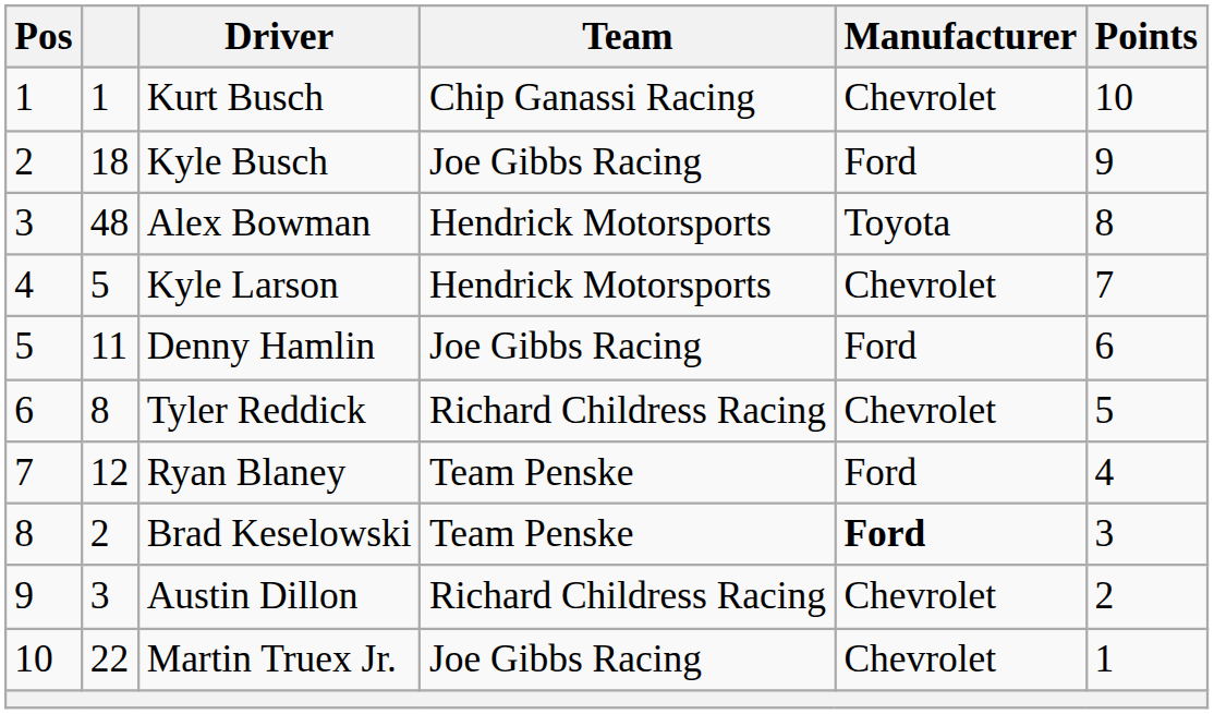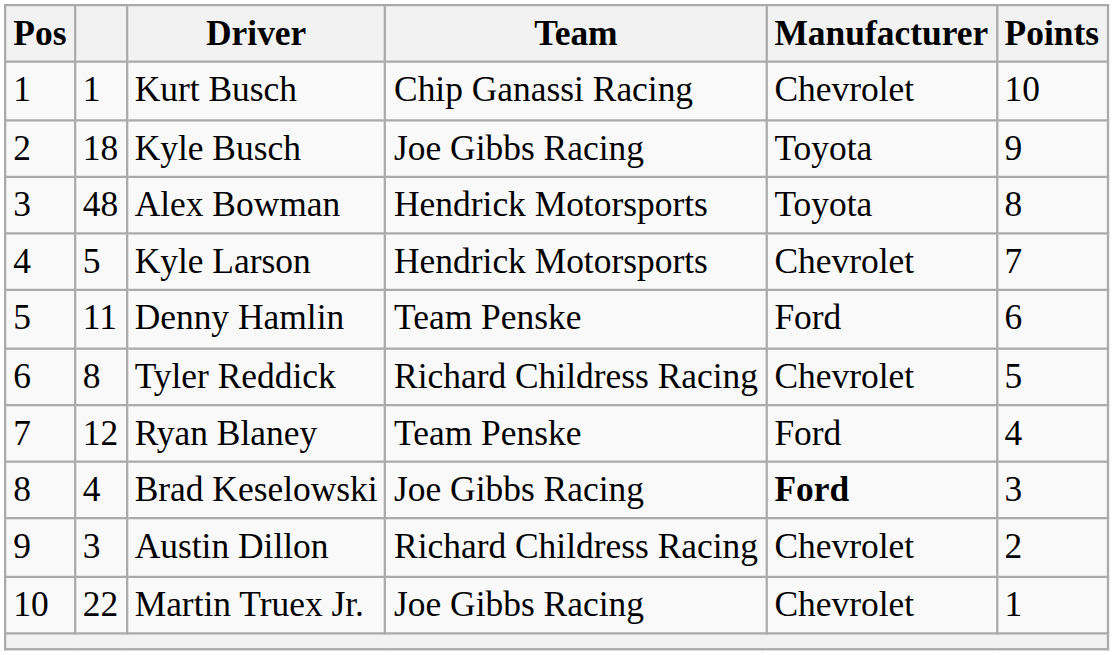 <table class="wikitable" style="font-size:98%">
 <tr>
 <th>Pos</th>
 <th></th>
 <th>Driver</th>
 <th>Team</th>
 <th>Manufacturer</th>
 <th>Points</th>
 </tr>
 <tr>
 <td>1</td>
 <td>1</td>
 <td>Kurt Busch</td>
 <td>Chip Ganassi Racing</td>
 <td>Chevrolet</td>
 <td>10</td>
 </tr>
 <tr>
 <td>2</td>
 <td>18</td>
 <td>Kyle Busch</td>
 <td>Joe Gibbs Racing</td>
-<td>Ford</td>
+<td>Toyota</td>
 <td>9</td>
 </tr>
 <tr>
 <td>3</td>
 <td>48</td>
 <td>Alex Bowman</td>
 <td>Hendrick Motorsports</td>
 <td>Toyota</td>
 <td>8</td>
 </tr>
 <tr>
 <td>4</td>
 <td>5</td>
 <td>Kyle Larson</td>
 <td>Hendrick Motorsports</td>
 <td>Chevrolet</td>
 <td>7</td>
 </tr>
 <tr>
 <td>5</td>
 <td>11</td>
 <td>Denny Hamlin</td>
-<td>Joe Gibbs Racing</td>
+<td>Team Penske</td>
 <td>Ford</td>
 <td>6</td>
 </tr>
 <tr>
 <td>6</td>
 <td>8</td>
 <td>Tyler Reddick</td>
 <td>Richard Childress Racing</td>
 <td>Chevrolet</td>
 <td>5</td>
 </tr>
 <tr>
 <td>7</td>
 <td>12</td>
 <td>Ryan Blaney</td>
 <td>Team Penske</td>
 <td>Ford</td>
 <td>4</td>
 </tr>
 <tr>
 <td>8</td>
-<td>2</td>
+<td>4</td>
 <td>Brad Keselowski</td>
-<td>Team Penske</td>
+<td>Joe Gibbs Racing</td>
 <td><strong>Ford</strong></td>
 <td>3</td>
 </tr>
 <tr>
 <td>9</td>
 <td>3</td>
 <td>Austin Dillon</td>
 <td>Richard Childress Racing</td>
 <td>Chevrolet</td>
 <td>2</td>
 </tr>
 <tr>
 <td>10</td>
 <td>22</td>
 <td>Martin Truex Jr.</td>
 <td>Joe Gibbs Racing</td>
 <td>Chevrolet</td>
 <td>1</td>
 </tr>
 <tr>
 <th colspan="6"></th>
 </tr>
 </table>
